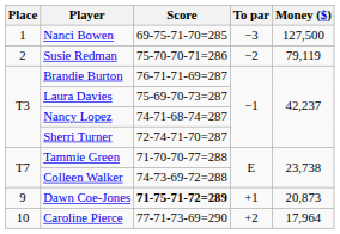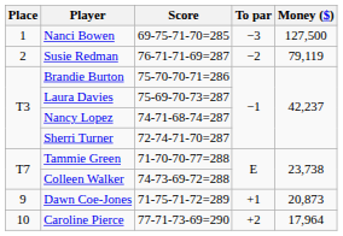 <table class="wikitable">
 <tr>
 <th>Place</th>
 <th>Player</th>
 <th>Score</th>
 <th>To par</th>
 <th>Money (<a href='#'>$</a>)</th>
 </tr>
 <tr>
 <td align=center>1</td>
 <td> <a href='#'>Nanci Bowen</a></td>
 <td>69-75-71-70=285</td>
 <td align=center>−3</td>
 <td align=center>127,500</td>
 </tr>
 <tr>
 <td align=center>2</td>
 <td> <a href='#'>Susie Redman</a></td>
-<td>75-70-70-71=286</td>
+<td>76-71-71-69=287</td>
 <td align=center>−2</td>
 <td align=center>79,119</td>
 </tr>
 <tr>
 <td align=center rowspan=4>T3</td>
 <td> <a href='#'>Brandie Burton</a></td>
-<td>76-71-71-69=287</td>
+<td>75-70-70-71=286</td>
 <td align=center rowspan=4>−1</td>
 <td align=center rowspan=4>42,237</td>
 </tr>
 <tr>
 <td> <a href='#'>Laura Davies</a></td>
 <td>75-69-70-73=287</td>
 </tr>
 <tr>
 <td> <a href='#'>Nancy Lopez</a></td>
 <td>74-71-68-74=287</td>
 </tr>
 <tr>
 <td> <a href='#'>Sherri Turner</a></td>
 <td>72-74-71-70=287</td>
 </tr>
 <tr>
 <td align=center rowspan=2>T7</td>
 <td> <a href='#'>Tammie Green</a></td>
 <td>71-70-70-77=288</td>
 <td align=center rowspan=2>E</td>
 <td align=center rowspan=2>23,738</td>
 </tr>
 <tr>
 <td> <a href='#'>Colleen Walker</a></td>
 <td>74-73-69-72=288</td>
 </tr>
 <tr>
 <td align=center>9</td>
 <td> <a href='#'>Dawn Coe-Jones</a></td>
-<td><strong>71-75-71-72=289</strong></td>
+<td>71-75-71-72=289</td>
 <td align=center>+1</td>
 <td align=center>20,873</td>
 </tr>
 <tr>
 <td align=center>10</td>
 <td> <a href='#'>Caroline Pierce</a></td>
 <td>77-71-73-69=290</td>
 <td align=center>+2</td>
 <td align=center>17,964</td>
 </tr>
 </table>
